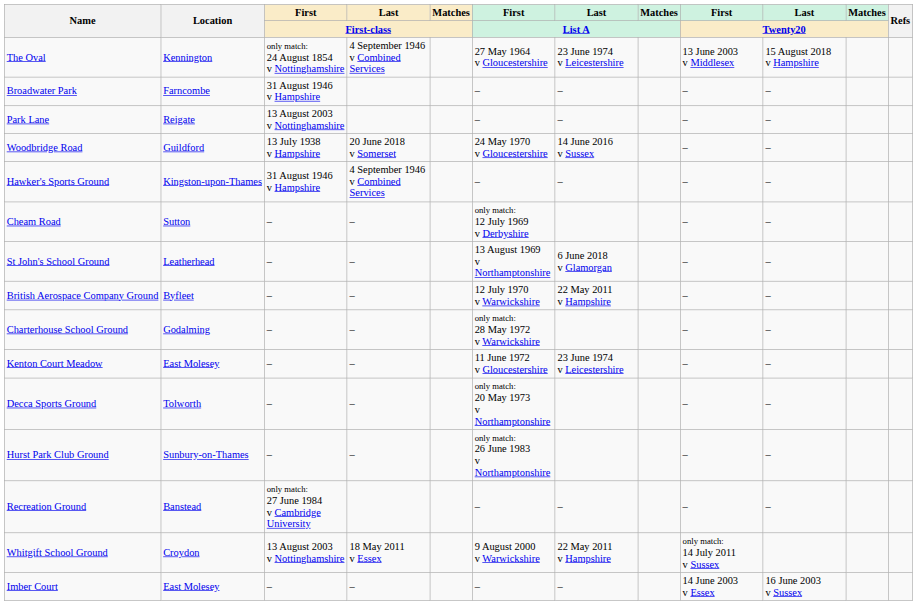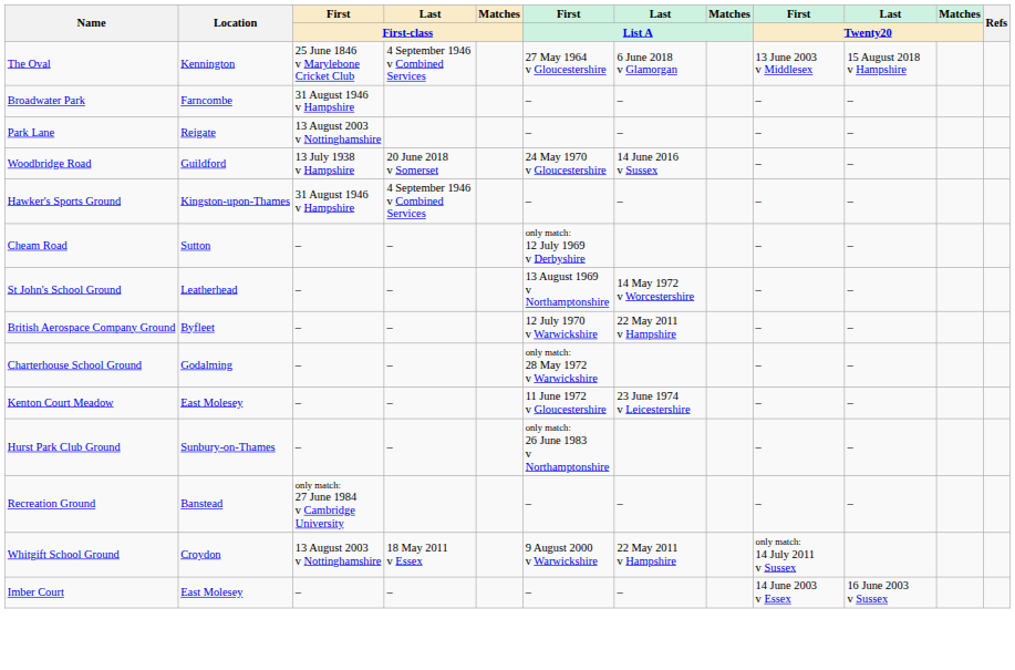 <table class="wikitable sortable">
 <tr>
 <th rowspan="2">Name</th>
 <th rowspan="2">Location</th>
 <th width="120" class="unsortable" style="background:#faecc8">First</th>
 <th width="120" class="unsortable" style="background:#faecc8">Last</th>
 <th style="background:#faecc8">Matches</th>
 <th width="120" class="unsortable" style="background:#cef2e0">First</th>
 <th width="120" class="unsortable" style="background:#cef2e0">Last</th>
 <th style="background:#cef2e0">Matches</th>
 <th width="120" class="unsortable" style="background:#cef2e0">First</th>
 <th width="120" class="unsortable" style="background:#cef2e0">Last</th>
 <th style="background:#cef2e0">Matches</th>
 <th rowspan="2" class="unsortable">Refs</th>
 </tr>
 <tr class="unsortable">
 <th colspan="3" style="background:#faecc8"><a href='#'>First-class</a></th>
 <th colspan="3" style="background:#cef2e0"><a href='#'>List A</a></th>
 <th colspan="3" style="background:#faecc8"><a href='#'>Twenty20</a></th>
 </tr>
 <tr>
 <td><a href='#'>The Oval</a><br></td>
 <td><a href='#'>Kennington</a></td>
-<td><small>only match:</small><br>24 August 1854<br>v <a href='#'>Nottinghamshire</a></td>
+<td>25 June 1846<br>v <a href='#'>Marylebone Cricket Club</a></td>
 <td>4 September 1946<br>v <a href='#'>Combined Services</a></td>
 <td></td>
 <td>27 May 1964<br>v <a href='#'>Gloucestershire</a></td>
-<td>23 June 1974<br>v <a href='#'>Leicestershire</a></td>
+<td>6 June 2018<br>v <a href='#'>Glamorgan</a></td>
 <td></td>
 <td>13 June 2003<br>v <a href='#'>Middlesex</a></td>
 <td>15 August 2018<br>v <a href='#'>Hampshire</a></td>
 <td></td>
 <td></td>
 </tr>
 <tr>
 <td><a href='#'>Broadwater Park</a><br></td>
 <td><a href='#'>Farncombe</a></td>
 <td>31 August 1946<br>v <a href='#'>Hampshire</a></td>
 <td> </td>
 <td></td>
 <td>–</td>
 <td>–</td>
 <td></td>
 <td>–</td>
 <td>–</td>
 <td></td>
 <td></td>
 </tr>
 <tr>
 <td><a href='#'>Park Lane</a><br></td>
 <td><a href='#'>Reigate</a></td>
 <td>13 August 2003<br>v <a href='#'>Nottinghamshire</a></td>
 <td> </td>
 <td></td>
 <td>–</td>
 <td>–</td>
 <td></td>
 <td>–</td>
 <td>–</td>
 <td></td>
 <td></td>
 </tr>
 <tr>
 <td><a href='#'>Woodbridge Road</a><br></td>
 <td><a href='#'>Guildford</a></td>
 <td>13 July 1938<br>v <a href='#'>Hampshire</a></td>
 <td>20 June 2018<br>v <a href='#'>Somerset</a></td>
 <td></td>
 <td>24 May 1970<br>v <a href='#'>Gloucestershire</a></td>
 <td>14 June 2016<br>v <a href='#'>Sussex</a></td>
 <td></td>
 <td>–</td>
 <td>–</td>
 <td></td>
 <td></td>
 </tr>
 <tr>
 <td><a href='#'>Hawker's Sports Ground</a><br></td>
 <td><a href='#'>Kingston-upon-Thames</a></td>
 <td>31 August 1946<br>v <a href='#'>Hampshire</a></td>
 <td>4 September 1946<br>v <a href='#'>Combined Services</a></td>
 <td></td>
 <td>–</td>
 <td>–</td>
 <td></td>
 <td>–</td>
 <td>–</td>
 <td></td>
 <td></td>
 </tr>
 <tr>
 <td><a href='#'>Cheam Road</a><br></td>
 <td><a href='#'>Sutton</a></td>
 <td>–</td>
 <td>–</td>
 <td></td>
 <td><small>only match:</small><br>12 July 1969<br>v <a href='#'>Derbyshire</a></td>
 <td> </td>
 <td></td>
 <td>–</td>
 <td>–</td>
 <td></td>
 <td></td>
 </tr>
 <tr>
 <td><a href='#'>St John's School Ground</a><br></td>
 <td><a href='#'>Leatherhead</a></td>
 <td>–</td>
 <td>–</td>
 <td></td>
 <td>13 August 1969<br>v <a href='#'>Northamptonshire</a></td>
-<td>6 June 2018<br>v <a href='#'>Glamorgan</a></td>
+<td>14 May 1972<br>v <a href='#'>Worcestershire</a></td>
 <td></td>
 <td>–</td>
 <td>–</td>
 <td></td>
 <td></td>
 </tr>
 <tr>
 <td><a href='#'>British Aerospace Company Ground</a></td>
 <td><a href='#'>Byfleet</a></td>
 <td>–</td>
 <td>–</td>
 <td></td>
 <td>12 July 1970<br>v <a href='#'>Warwickshire</a></td>
 <td>22 May 2011<br>v <a href='#'>Hampshire</a></td>
 <td></td>
 <td>–</td>
 <td>–</td>
 <td></td>
 <td></td>
 </tr>
 <tr>
 <td><a href='#'>Charterhouse School Ground</a><br></td>
 <td><a href='#'>Godalming</a></td>
 <td>–</td>
 <td>–</td>
 <td></td>
 <td><small>only match:</small><br>28 May 1972<br>v <a href='#'>Warwickshire</a></td>
 <td> </td>
 <td></td>
 <td>–</td>
 <td>–</td>
 <td></td>
 <td></td>
 </tr>
 <tr>
 <td><a href='#'>Kenton Court Meadow</a><br></td>
 <td><a href='#'>East Molesey</a></td>
 <td>–</td>
 <td>–</td>
 <td></td>
 <td>11 June 1972<br>v <a href='#'>Gloucestershire</a></td>
 <td>23 June 1974<br>v <a href='#'>Leicestershire</a></td>
-<td></td>
-<td>–</td>
-<td>–</td>
-<td></td>
-<td></td>
-</tr>
-<tr>
-<td><a href='#'>Decca Sports Ground</a></td>
-<td><a href='#'>Tolworth</a></td>
-<td>–</td>
-<td>–</td>
-<td></td>
-<td><small>only match:</small><br>20 May 1973<br>v <a href='#'>Northamptonshire</a></td>
-<td> </td>
 <td></td>
 <td>–</td>
 <td>–</td>
 <td></td>
 <td></td>
 </tr>
 <tr>
 <td><a href='#'>Hurst Park Club Ground</a><br></td>
 <td><a href='#'>Sunbury-on-Thames</a></td>
 <td>–</td>
 <td>–</td>
 <td></td>
 <td><small>only match:</small><br>26 June 1983<br>v <a href='#'>Northamptonshire</a></td>
 <td> </td>
 <td></td>
 <td>–</td>
 <td>–</td>
 <td></td>
 <td></td>
 </tr>
 <tr>
 <td><a href='#'>Recreation Ground</a></td>
 <td><a href='#'>Banstead</a></td>
 <td><small>only match:</small><br>27 June 1984<br>v <a href='#'>Cambridge University</a></td>
 <td> </td>
 <td></td>
 <td>–</td>
 <td>–</td>
 <td></td>
 <td>–</td>
 <td>–</td>
 <td></td>
 <td></td>
 </tr>
 <tr>
 <td><a href='#'>Whitgift School Ground</a><br></td>
 <td><a href='#'>Croydon</a></td>
 <td>13 August 2003<br>v <a href='#'>Nottinghamshire</a></td>
 <td>18 May 2011<br>v <a href='#'>Essex</a></td>
 <td></td>
 <td>9 August 2000<br>v <a href='#'>Warwickshire</a></td>
 <td>22 May 2011<br>v <a href='#'>Hampshire</a></td>
 <td></td>
 <td><small>only match:</small><br>14 July 2011<br>v <a href='#'>Sussex</a></td>
 <td> </td>
 <td></td>
 <td><br></td>
 </tr>
 <tr>
 <td><a href='#'>Imber Court</a></td>
 <td><a href='#'>East Molesey</a></td>
 <td>–</td>
 <td>–</td>
 <td></td>
 <td>–</td>
 <td>–</td>
 <td></td>
 <td>14 June 2003<br>v <a href='#'>Essex</a></td>
 <td>16 June 2003<br>v <a href='#'>Sussex</a></td>
 <td></td>
 <td></td>
 </tr>
 </table>
